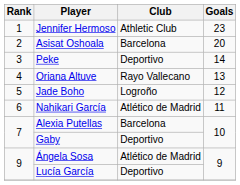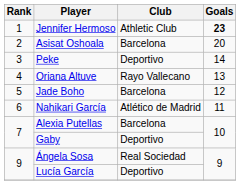 <table class="wikitable" style="text-align:center">
 <tr>
 <th>Rank</th>
 <th>Player</th>
 <th>Club</th>
 <th>Goals</th>
 </tr>
 <tr>
 <td>1</td>
 <td align="left"> <a href='#'>Jennifer Hermoso</a></td>
 <td align="left">Athletic Club</td>
-<td>23</td>
+<td><strong>23</strong></td>
 </tr>
 <tr>
 <td>2</td>
 <td align="left"> <a href='#'>Asisat Oshoala</a></td>
 <td align="left">Barcelona</td>
 <td>20</td>
 </tr>
 <tr>
 <td>3</td>
 <td align="left"> <a href='#'>Peke</a></td>
 <td align="left">Deportivo</td>
 <td>14</td>
 </tr>
 <tr>
 <td>4</td>
 <td align="left"> <a href='#'>Oriana Altuve</a></td>
 <td align="left">Rayo Vallecano</td>
 <td>13</td>
 </tr>
 <tr>
 <td>5</td>
 <td align="left"> <a href='#'>Jade Boho</a></td>
-<td align="left">Logroño</td>
+<td align="left">Barcelona</td>
 <td>12</td>
 </tr>
 <tr>
 <td>6</td>
 <td align="left"> <a href='#'>Nahikari García</a></td>
 <td align="left">Atlético de Madrid</td>
 <td>11</td>
 </tr>
 <tr>
 <td rowspan=2>7</td>
 <td align="left"> <a href='#'>Alexia Putellas</a></td>
 <td align="left">Barcelona</td>
 <td rowspan=2>10</td>
 </tr>
 <tr>
 <td align="left"> <a href='#'>Gaby</a></td>
 <td align="left">Deportivo</td>
 </tr>
 <tr>
 <td rowspan=2>9</td>
 <td align="left"> <a href='#'>Ángela Sosa</a></td>
-<td align="left">Atlético de Madrid</td>
+<td align="left">Real Sociedad</td>
 <td rowspan=2>9</td>
 </tr>
 <tr>
 <td align="left"> <a href='#'>Lucía García</a></td>
 <td align="left">Deportivo</td>
 </tr>
 <tr>
 </tr>
 </table>
